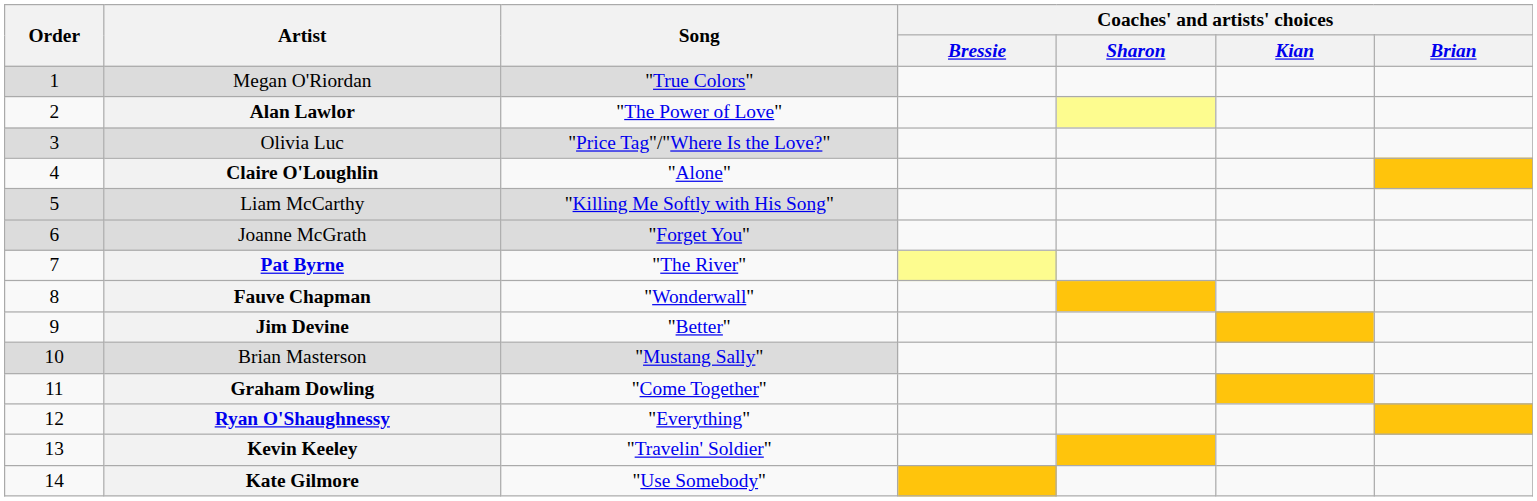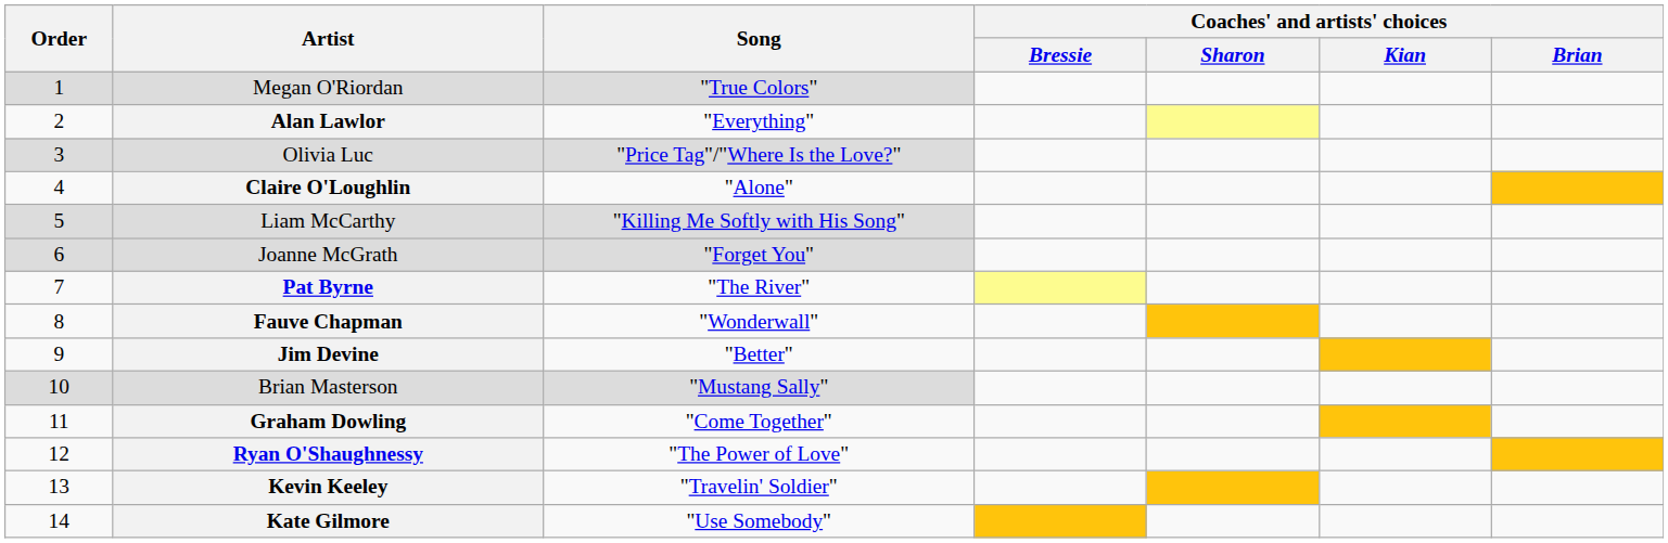 <table class="wikitable" style="text-align:center; width:100%;">
 <tr>
 <th scope="col" rowspan="2" width="5%">Order</th>
 <th scope="col" rowspan="2" width="20%">Artist</th>
 <th scope="col" rowspan="2" width="20%">Song</th>
 <th scope="col" colspan="4" width="32%">Coaches' and artists' choices</th>
 </tr>
 <tr>
 <th width="8%"><em><a href='#'>Bressie</a></em></th>
 <th width="8%"><em><a href='#'>Sharon</a></em></th>
 <th width="8%"><em><a href='#'>Kian</a></em></th>
 <th width="8%"><em><a href='#'>Brian</a></em></th>
 </tr>
 <tr>
 <td style="background-color:#DCDCDC;">1</td>
 <td style="background-color:#DCDCDC;">Megan O'Riordan</td>
 <td style="background-color:#DCDCDC;">"<a href='#'>True Colors</a>"</td>
 <td></td>
 <td></td>
 <td></td>
 <td></td>
 </tr>
 <tr>
 <td>2</td>
 <th scope="row">Alan Lawlor</th>
-<td>"<a href='#'>The Power of Love</a>"</td>
+<td>"<a href='#'>Everything</a>"</td>
 <td></td>
 <td style="background-color:#fdfc8f;"><strong></strong></td>
 <td><strong></strong></td>
 <td><strong></strong></td>
 </tr>
 <tr>
 <td style="background-color:#DCDCDC;">3</td>
 <td style="background-color:#DCDCDC;">Olivia Luc</td>
 <td style="background-color:#DCDCDC;">"<a href='#'>Price Tag</a>"/"<a href='#'>Where Is the Love?</a>"</td>
 <td></td>
 <td></td>
 <td></td>
 <td></td>
 </tr>
 <tr>
 <td>4</td>
 <th scope="row">Claire O'Loughlin</th>
 <td>"<a href='#'>Alone</a>"</td>
 <td></td>
 <td></td>
 <td></td>
 <td style="background-color:#FFC40C;"><strong></strong></td>
 </tr>
 <tr>
 <td style="background-color:#DCDCDC;">5</td>
 <td style="background-color:#DCDCDC;">Liam McCarthy</td>
 <td style="background-color:#DCDCDC;">"<a href='#'>Killing Me Softly with His Song</a>"</td>
 <td></td>
 <td></td>
 <td></td>
 <td></td>
 </tr>
 <tr>
 <td style="background-color:#DCDCDC;">6</td>
 <td style="background-color:#DCDCDC;">Joanne McGrath</td>
 <td style="background-color:#DCDCDC;">"<a href='#'>Forget You</a>"</td>
 <td></td>
 <td></td>
 <td></td>
 <td></td>
 </tr>
 <tr>
 <td>7</td>
 <th scope="row"><a href='#'>Pat Byrne</a></th>
 <td>"<a href='#'>The River</a>"</td>
 <td style="background-color:#fdfc8f;"><strong></strong></td>
 <td><strong></strong></td>
 <td><strong></strong></td>
 <td><strong></strong></td>
 </tr>
 <tr>
 <td>8</td>
 <th scope="row">Fauve Chapman</th>
 <td>"<a href='#'>Wonderwall</a>"</td>
 <td></td>
 <td style="background-color:#FFC40C;"><strong></strong></td>
 <td></td>
 <td></td>
 </tr>
 <tr>
 <td>9</td>
 <th scope="row">Jim Devine</th>
 <td>"<a href='#'>Better</a>"</td>
 <td></td>
 <td></td>
 <td style="background-color:#FFC40C;"><strong></strong></td>
 <td></td>
 </tr>
 <tr>
 <td style="background-color:#DCDCDC;">10</td>
 <td style="background-color:#DCDCDC;">Brian Masterson</td>
 <td style="background-color:#DCDCDC;">"<a href='#'>Mustang Sally</a>"</td>
 <td></td>
 <td></td>
 <td></td>
 <td></td>
 </tr>
 <tr>
 <td>11</td>
 <th scope="row">Graham Dowling</th>
 <td>"<a href='#'>Come Together</a>"</td>
 <td></td>
 <td></td>
 <td style="background-color:#FFC40C;"><strong></strong></td>
 <td></td>
 </tr>
 <tr>
 <td>12</td>
 <th scope="row"><a href='#'>Ryan O'Shaughnessy</a></th>
-<td>"<a href='#'>Everything</a>"</td>
+<td>"<a href='#'>The Power of Love</a>"</td>
 <td></td>
 <td></td>
 <td></td>
 <td style="background-color:#FFC40C;"><strong></strong></td>
 </tr>
 <tr>
 <td>13</td>
 <th scope="row">Kevin Keeley</th>
 <td>"<a href='#'>Travelin' Soldier</a>"</td>
 <td></td>
 <td style="background-color:#FFC40C;"><strong></strong></td>
 <td></td>
 <td></td>
 </tr>
 <tr>
 <td>14</td>
 <th scope="row">Kate Gilmore</th>
 <td>"<a href='#'>Use Somebody</a>"</td>
 <td style="background-color:#FFC40C;"><strong></strong></td>
 <td></td>
 <td></td>
 <td></td>
 </tr>
 </table>
